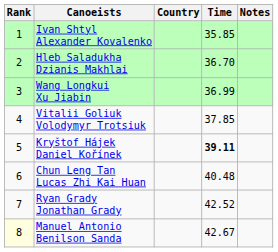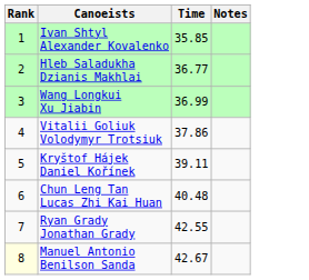 <table class="wikitable" style="text-align:center">
 <tr>
 <th>Rank</th>
 <th>Canoeists</th>
-<th>Country</th>
 <th>Time</th>
 <th>Notes</th>
 </tr>
 <tr bgcolor=bbffbb>
 <td>1</td>
 <td align="left"><a href='#'>Ivan Shtyl</a><br><a href='#'>Alexander Kovalenko</a></td>
-<td align="left"></td>
 <td>35.85</td>
 <td></td>
 </tr>
 <tr bgcolor=bbffbb>
 <td>2</td>
 <td align="left"><a href='#'>Hleb Saladukha</a><br><a href='#'>Dzianis Makhlai</a></td>
-<td align="left"></td>
-<td>36.70</td>
+<td>36.77</td>
 <td></td>
 </tr>
 <tr bgcolor=bbffbb>
 <td>3</td>
 <td align="left"><a href='#'>Wang Longkui</a><br><a href='#'>Xu Jiabin</a></td>
-<td align="left"></td>
 <td>36.99</td>
 <td></td>
 </tr>
 <tr>
 <td>4</td>
 <td align="left"><a href='#'>Vitalii Goliuk</a><br><a href='#'>Volodymyr Trotsiuk</a></td>
-<td align="left"></td>
-<td>37.85</td>
+<td>37.86</td>
 <td></td>
 </tr>
 <tr>
 <td>5</td>
 <td align="left"><a href='#'>Kryštof Hájek</a><br><a href='#'>Daniel Kořínek</a></td>
-<td align="left"></td>
-<td><strong>39.11</strong></td>
+<td>39.11</td>
 <td></td>
 </tr>
 <tr>
 <td>6</td>
 <td align="left"><a href='#'>Chun Leng Tan</a><br><a href='#'>Lucas Zhi Kai Huan</a></td>
-<td align="left"></td>
 <td>40.48</td>
 <td></td>
 </tr>
 <tr>
 <td>7</td>
 <td align="left"><a href='#'>Ryan Grady</a><br><a href='#'>Jonathan Grady</a></td>
-<td align="left"></td>
-<td>42.52</td>
+<td>42.55</td>
 <td></td>
 </tr>
 <tr>
 <td style="background: lightyellow;">8</td>
 <td align="left"><a href='#'>Manuel Antonio</a><br><a href='#'>Benilson Sanda</a></td>
-<td align="left"></td>
 <td>42.67</td>
 <td></td>
 </tr>
 </table>
